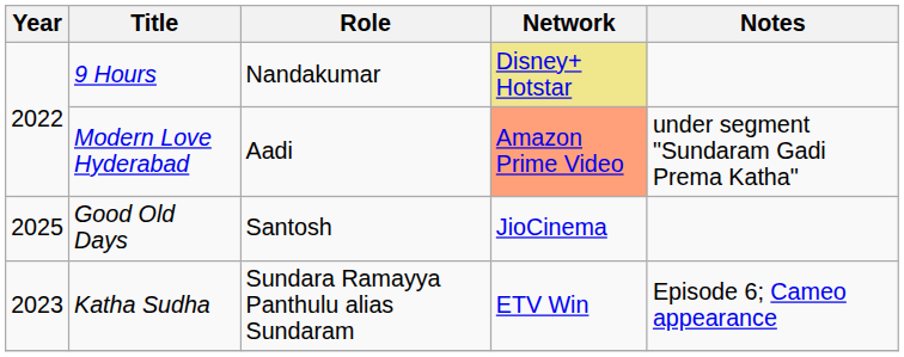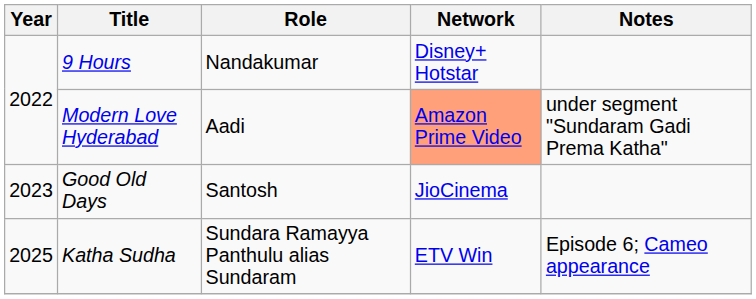 <table class="wikitable">
 <tr>
 <th>Year</th>
 <th>Title</th>
 <th>Role</th>
 <th>Network</th>
 <th>Notes</th>
 </tr>
 <tr>
 <td rowspan="2">2022</td>
 <td><em><a href='#'>9 Hours</a></em></td>
 <td>Nandakumar</td>
-<td style="background: khaki;"><a href='#'>Disney+ Hotstar</a></td>
+<td><a href='#'>Disney+ Hotstar</a></td>
 <td></td>
 </tr>
 <tr>
 <td><em><a href='#'>Modern Love Hyderabad</a></em></td>
 <td>Aadi</td>
 <td style="background: lightsalmon;"><a href='#'>Amazon Prime Video</a></td>
 <td>under segment "Sundaram Gadi Prema Katha"</td>
 </tr>
 <tr>
-<td>2025</td>
+<td>2023</td>
 <td><em>Good Old Days</em></td>
 <td>Santosh</td>
 <td><a href='#'>JioCinema</a></td>
 <td></td>
 </tr>
 <tr>
-<td>2023</td>
+<td>2025</td>
 <td><em>Katha Sudha</em></td>
 <td>Sundara Ramayya Panthulu alias Sundaram</td>
 <td><a href='#'>ETV Win</a></td>
 <td>Episode 6; <a href='#'>Cameo appearance</a></td>
 </tr>
 <tr>
 </tr>
 </table>
